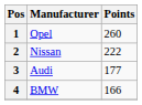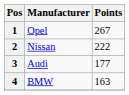 <table class="wikitable" style="font-size: 90%">
 <tr>
 <th>Pos</th>
 <th>Manufacturer</th>
 <th>Points</th>
 </tr>
 <tr>
 <th>1</th>
 <td> <a href='#'>Opel</a></td>
-<td>260</td>
+<td>267</td>
 </tr>
 <tr>
 <th>2</th>
 <td> <a href='#'>Nissan</a></td>
 <td>222</td>
 </tr>
 <tr>
 <th>3</th>
 <td> <a href='#'>Audi</a></td>
 <td>177</td>
 </tr>
 <tr>
 <th>4</th>
 <td> <a href='#'>BMW</a></td>
-<td>166</td>
+<td>163</td>
 </tr>
 <tr>
 </tr>
 </table>
